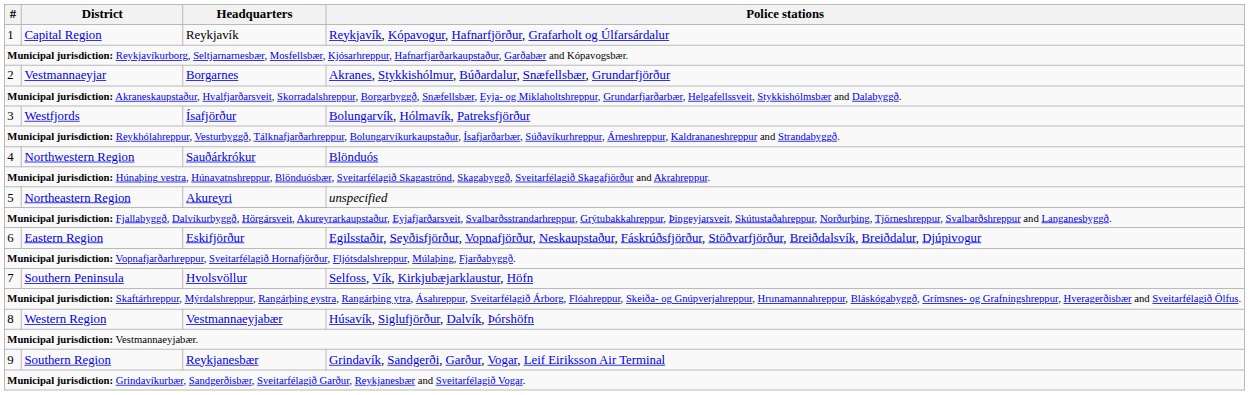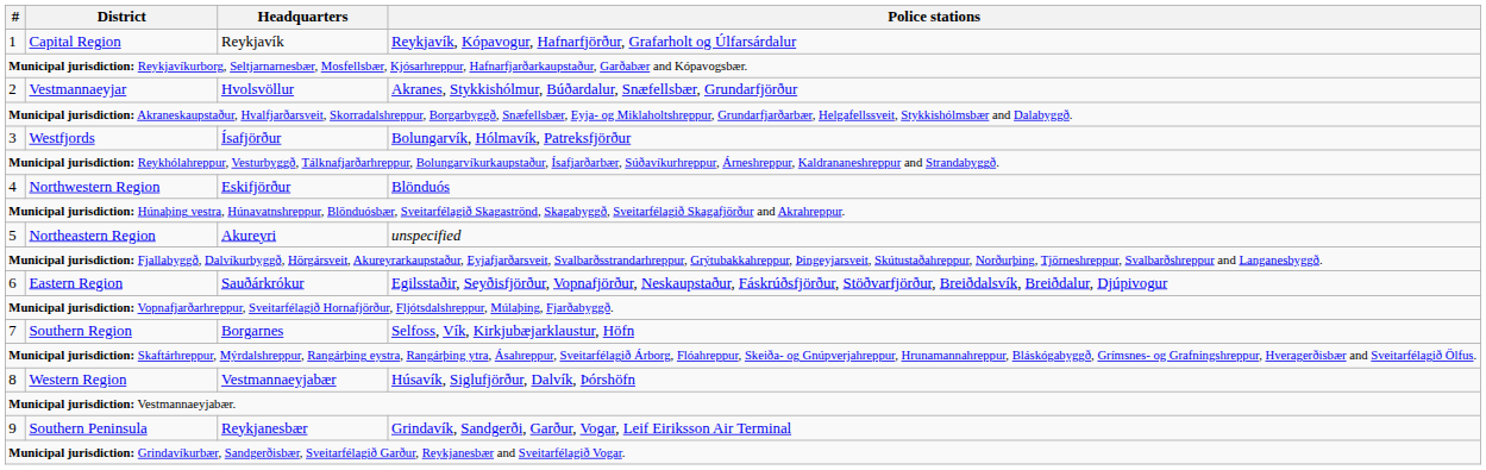 <table class="wikitable">
 <tr>
 <th>#</th>
 <th>District</th>
 <th>Headquarters</th>
 <th>Police stations</th>
 </tr>
 <tr>
 <td>1</td>
 <td><a href='#'>Capital Region</a></td>
 <td>Reykjavík</td>
 <td><a href='#'>Reykjavík</a>, <a href='#'>Kópavogur</a>, <a href='#'>Hafnarfjörður</a>, <a href='#'>Grafarholt og Úlfarsárdalur</a></td>
 </tr>
 <tr>
 <td colspan="4"><small><strong>Municipal jurisdiction:</strong> <a href='#'>Reykjavíkurborg</a>, <a href='#'>Seltjarnarnesbær</a>, <a href='#'>Mosfellsbær</a>, <a href='#'>Kjósarhreppur</a>, <a href='#'>Hafnarfjarðarkaupstaður</a>, <a href='#'>Garðabær</a> and Kópavogsbær.</small></td>
 </tr>
 <tr>
 <td>2</td>
 <td><a href='#'>Vestmannaeyjar</a></td>
-<td><a href='#'>Borgarnes</a></td>
+<td><a href='#'>Hvolsvöllur</a></td>
 <td><a href='#'>Akranes</a>, <a href='#'>Stykkishólmur</a>, <a href='#'>Búðardalur</a>, <a href='#'>Snæfellsbær</a>, <a href='#'>Grundarfjörður</a></td>
 </tr>
 <tr>
 <td colspan="4"><small><strong>Municipal jurisdiction:</strong> <a href='#'>Akraneskaupstaður</a>, <a href='#'>Hvalfjarðarsveit</a>, <a href='#'>Skorradalshreppur</a>, <a href='#'>Borgarbyggð</a>, <a href='#'>Snæfellsbær</a>, <a href='#'>Eyja- og Miklaholtshreppur</a>, <a href='#'>Grundarfjarðarbær</a>, <a href='#'>Helgafellssveit</a>, <a href='#'>Stykkishólmsbær</a> and <a href='#'>Dalabyggð</a>.</small></td>
 </tr>
 <tr>
 <td>3</td>
 <td><a href='#'>Westfjords</a></td>
 <td><a href='#'>Ísafjörður</a></td>
 <td><a href='#'>Bolungarvík</a>, <a href='#'>Hólmavík</a>, <a href='#'>Patreksfjörður</a></td>
 </tr>
 <tr>
 <td colspan="4"><small><strong>Municipal jurisdiction:</strong> <a href='#'>Reykhólahreppur</a>, <a href='#'>Vesturbyggð</a>, <a href='#'>Tálknafjarðarhreppur</a>, <a href='#'>Bolungarvíkurkaupstaður</a>, <a href='#'>Ísafjarðarbær</a>, <a href='#'>Súðavíkurhreppur</a>, <a href='#'>Árneshreppur</a>, <a href='#'>Kaldrananeshreppur</a> and <a href='#'>Strandabyggð</a>.</small></td>
 </tr>
 <tr>
 <td>4</td>
 <td><a href='#'>Northwestern Region</a></td>
-<td><a href='#'>Sauðárkrókur</a></td>
+<td><a href='#'>Eskifjörður</a></td>
 <td><a href='#'>Blönduós</a></td>
 </tr>
 <tr>
 <td colspan="4"><small><strong>Municipal jurisdiction:</strong> <a href='#'>Húnaþing vestra</a>, <a href='#'>Húnavatnshreppur</a>, <a href='#'>Blönduósbær</a>, <a href='#'>Sveitarfélagið Skagaströnd</a>, <a href='#'>Skagabyggð</a>, <a href='#'>Sveitarfélagið Skagafjörður</a> and <a href='#'>Akrahreppur</a>.</small></td>
 </tr>
 <tr>
 <td>5</td>
 <td><a href='#'>Northeastern Region</a></td>
 <td><a href='#'>Akureyri</a></td>
 <td><em>unspecified</em></td>
 </tr>
 <tr>
 <td colspan="4"><small><strong>Municipal jurisdiction:</strong> <a href='#'>Fjallabyggð</a>, <a href='#'>Dalvíkurbyggð</a>, <a href='#'>Hörgársveit</a>, <a href='#'>Akureyrarkaupstaður</a>, <a href='#'>Eyjafjarðarsveit</a>, <a href='#'>Svalbarðsstrandarhreppur</a>, <a href='#'>Grýtubakkahreppur</a>, <a href='#'>Þingeyjarsveit</a>, <a href='#'>Skútustaðahreppur</a>, <a href='#'>Norðurþing</a>, <a href='#'>Tjörneshreppur</a>, <a href='#'>Svalbarðshreppur</a> and <a href='#'>Langanesbyggð</a>.</small></td>
 </tr>
 <tr>
 <td>6</td>
 <td><a href='#'>Eastern Region</a></td>
-<td><a href='#'>Eskifjörður</a></td>
+<td><a href='#'>Sauðárkrókur</a></td>
 <td><a href='#'>Egilsstaðir</a>, <a href='#'>Seyðisfjörður</a>, <a href='#'>Vopnafjörður</a>, <a href='#'>Neskaupstaður</a>, <a href='#'>Fáskrúðsfjörður</a>, <a href='#'>Stöðvarfjörður</a>, <a href='#'>Breiðdalsvík</a>, <a href='#'>Breiðdalur</a>, <a href='#'>Djúpivogur</a></td>
 </tr>
 <tr>
 <td colspan="4"><small><strong>Municipal jurisdiction:</strong> <a href='#'>Vopnafjarðarhreppur</a>, <a href='#'>Sveitarfélagið Hornafjörður</a>, <a href='#'>Fljótsdalshreppur</a>, <a href='#'>Múlaþing</a>, <a href='#'>Fjarðabyggð</a>.</small></td>
 </tr>
 <tr>
 <td>7</td>
-<td><a href='#'>Southern Peninsula</a></td>
-<td><a href='#'>Hvolsvöllur</a></td>
+<td><a href='#'>Southern Region</a></td>
+<td><a href='#'>Borgarnes</a></td>
 <td><a href='#'>Selfoss</a>, <a href='#'>Vík</a>, <a href='#'>Kirkjubæjarklaustur</a>, <a href='#'>Höfn</a></td>
 </tr>
 <tr>
 <td colspan="4"><small><strong>Municipal jurisdiction:</strong> <a href='#'>Skaftárhreppur</a>, <a href='#'>Mýrdalshreppur</a>, <a href='#'>Rangárþing eystra</a>, <a href='#'>Rangárþing ytra</a>, <a href='#'>Ásahreppur</a>, <a href='#'>Sveitarfélagið Árborg</a>, <a href='#'>Flóahreppur</a>, <a href='#'>Skeiða- og Gnúpverjahreppur</a>, <a href='#'>Hrunamannahreppur</a>, <a href='#'>Bláskógabyggð</a>, <a href='#'>Grímsnes- og Grafningshreppur</a>, <a href='#'>Hveragerðisbær</a> and <a href='#'>Sveitarfélagið Ölfus</a>.</small></td>
 </tr>
 <tr>
 <td>8</td>
 <td><a href='#'>Western Region</a></td>
 <td><a href='#'>Vestmannaeyjabær</a></td>
 <td><a href='#'>Húsavík</a>, <a href='#'>Siglufjörður</a>, <a href='#'>Dalvík</a>, <a href='#'>Þórshöfn</a></td>
 </tr>
 <tr>
 <td colspan="4"><small><strong>Municipal jurisdiction:</strong> Vestmannaeyjabær.</small></td>
 </tr>
 <tr>
 <td>9</td>
-<td><a href='#'>Southern Region</a></td>
+<td><a href='#'>Southern Peninsula</a></td>
 <td><a href='#'>Reykjanesbær</a></td>
 <td><a href='#'>Grindavík</a>, <a href='#'>Sandgerði</a>, <a href='#'>Garður</a>, <a href='#'>Vogar</a>, <a href='#'>Leif Eiriksson Air Terminal</a></td>
 </tr>
 <tr>
 <td colspan="4"><small><strong>Municipal jurisdiction:</strong> <a href='#'>Grindavíkurbær</a>, <a href='#'>Sandgerðisbær</a>, <a href='#'>Sveitarfélagið Garður</a>, <a href='#'>Reykjanesbær</a> and <a href='#'>Sveitarfélagið Vogar</a>.</small></td>
 </tr>
 </table>
